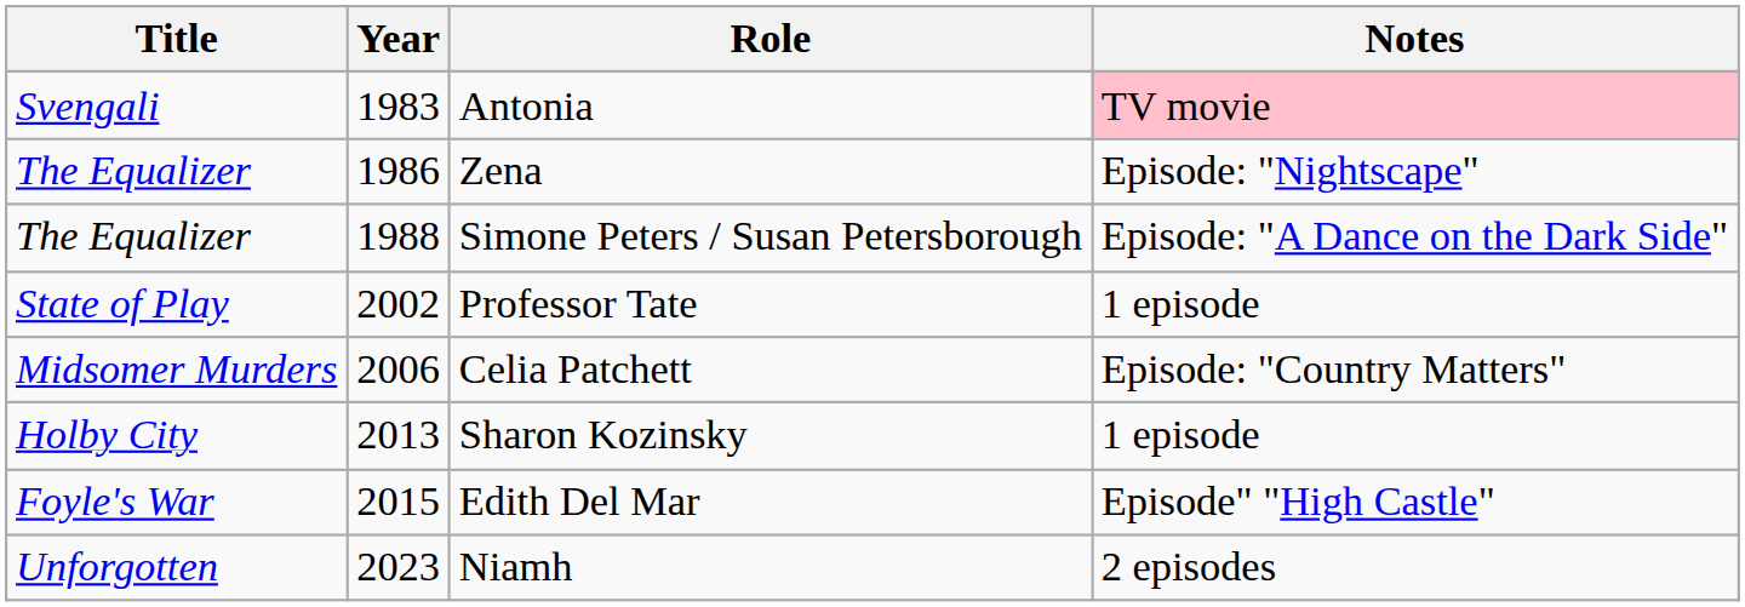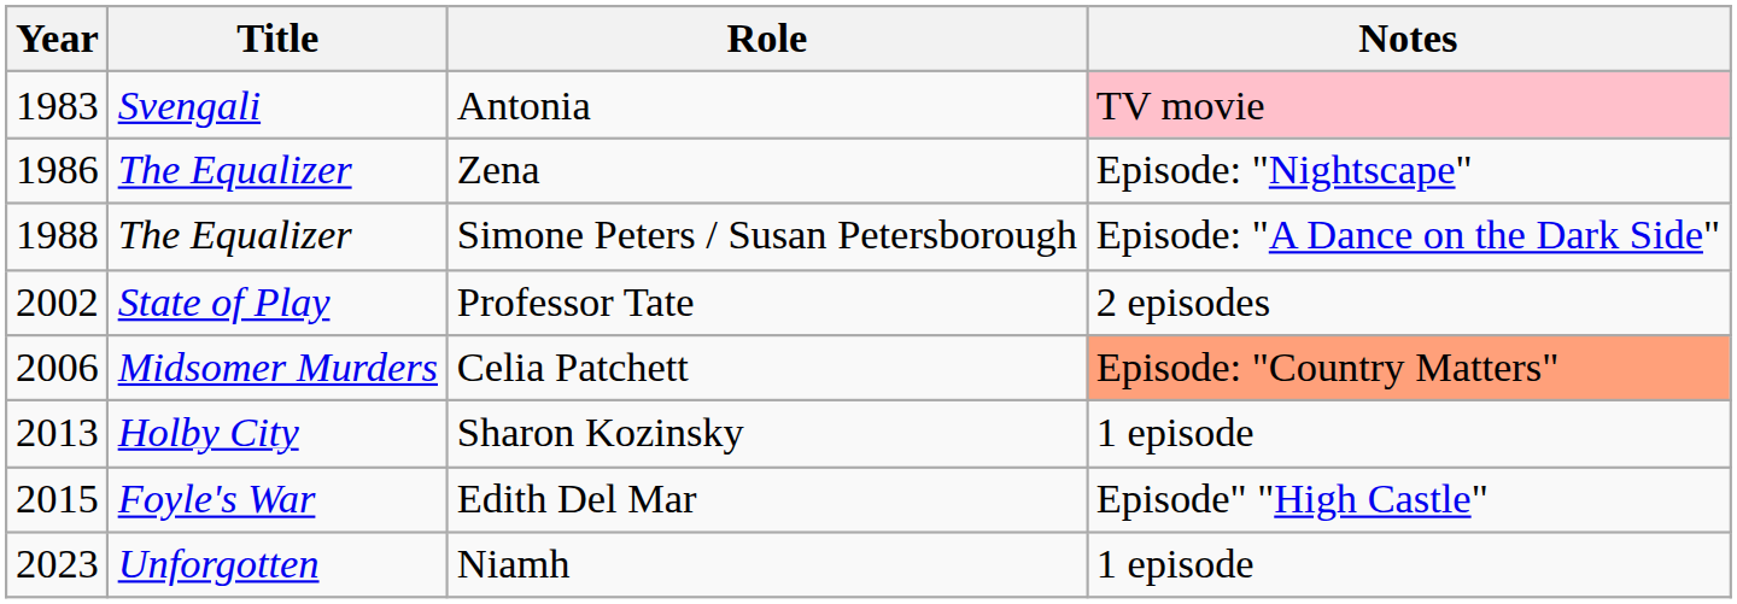 <table class="wikitable sortable">
 <tr>
+<th>Year</th>
 <th>Title</th>
-<th>Year</th>
 <th>Role</th>
 <th>Notes</th>
 </tr>
 <tr>
+<td>1983</td>
 <td><em><a href='#'>Svengali</a></em></td>
-<td>1983</td>
 <td>Antonia</td>
 <td style="background: pink;">TV movie</td>
 </tr>
 <tr>
+<td>1986</td>
 <td><em><a href='#'>The Equalizer</a></em></td>
-<td>1986</td>
 <td>Zena</td>
 <td>Episode: "<a href='#'>Nightscape</a>"</td>
 </tr>
 <tr>
+<td>1988</td>
 <td><em>The Equalizer</em></td>
-<td>1988</td>
 <td>Simone Peters / Susan Petersborough</td>
 <td>Episode: "<a href='#'>A Dance on the Dark Side</a>"</td>
 </tr>
 <tr>
+<td>2002</td>
 <td><em><a href='#'>State of Play</a></em></td>
-<td>2002</td>
 <td>Professor Tate</td>
-<td>1 episode</td>
+<td>2 episodes</td>
 </tr>
 <tr>
+<td>2006</td>
 <td><em><a href='#'>Midsomer Murders</a></em></td>
-<td>2006</td>
 <td>Celia Patchett</td>
-<td>Episode: "Country Matters"</td>
+<td style="background: lightsalmon;">Episode: "Country Matters"</td>
 </tr>
 <tr>
+<td>2013</td>
 <td><em><a href='#'>Holby City</a></em></td>
-<td>2013</td>
 <td>Sharon Kozinsky</td>
 <td>1 episode</td>
 </tr>
 <tr>
+<td>2015</td>
 <td><em><a href='#'>Foyle's War</a></em></td>
-<td>2015</td>
 <td>Edith Del Mar</td>
 <td>Episode" "<a href='#'>High Castle</a>"</td>
 </tr>
 <tr>
+<td>2023</td>
 <td><em><a href='#'>Unforgotten</a></em></td>
-<td>2023</td>
 <td>Niamh</td>
-<td>2 episodes</td>
+<td>1 episode</td>
 </tr>
 </table>
